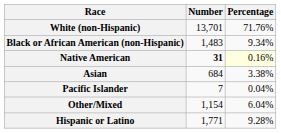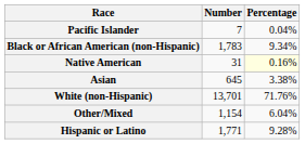 <table class="wikitable" style="text-align:right">
 <tr>
 <th scope="col">Race</th>
 <th scope="col">Number</th>
 <th scope="col">Percentage</th>
 </tr>
 <tr>
-<th scope="row">White (non-Hispanic)</th>
-<td>13,701</td>
-<td>71.76%</td>
+<th scope="row">Pacific Islander</th>
+<td>7</td>
+<td>0.04%</td>
 </tr>
 <tr>
 <th scope="row">Black or African American (non-Hispanic)</th>
-<td>1,483</td>
+<td>1,783</td>
 <td>9.34%</td>
 </tr>
 <tr>
 <th scope="row">Native American</th>
-<td><strong>31</strong></td>
+<td>31</td>
 <td style="background: lightyellow;">0.16%</td>
 </tr>
 <tr>
 <th scope="row">Asian</th>
-<td>684</td>
+<td>645</td>
 <td>3.38%</td>
 </tr>
 <tr>
-<th scope="row">Pacific Islander</th>
-<td>7</td>
-<td>0.04%</td>
+<th scope="row">White (non-Hispanic)</th>
+<td>13,701</td>
+<td>71.76%</td>
 </tr>
 <tr>
 <th scope="row">Other/Mixed</th>
 <td>1,154</td>
 <td>6.04%</td>
 </tr>
 <tr>
 <th scope="row">Hispanic or Latino</th>
 <td>1,771</td>
 <td>9.28%</td>
 </tr>
 </table>
